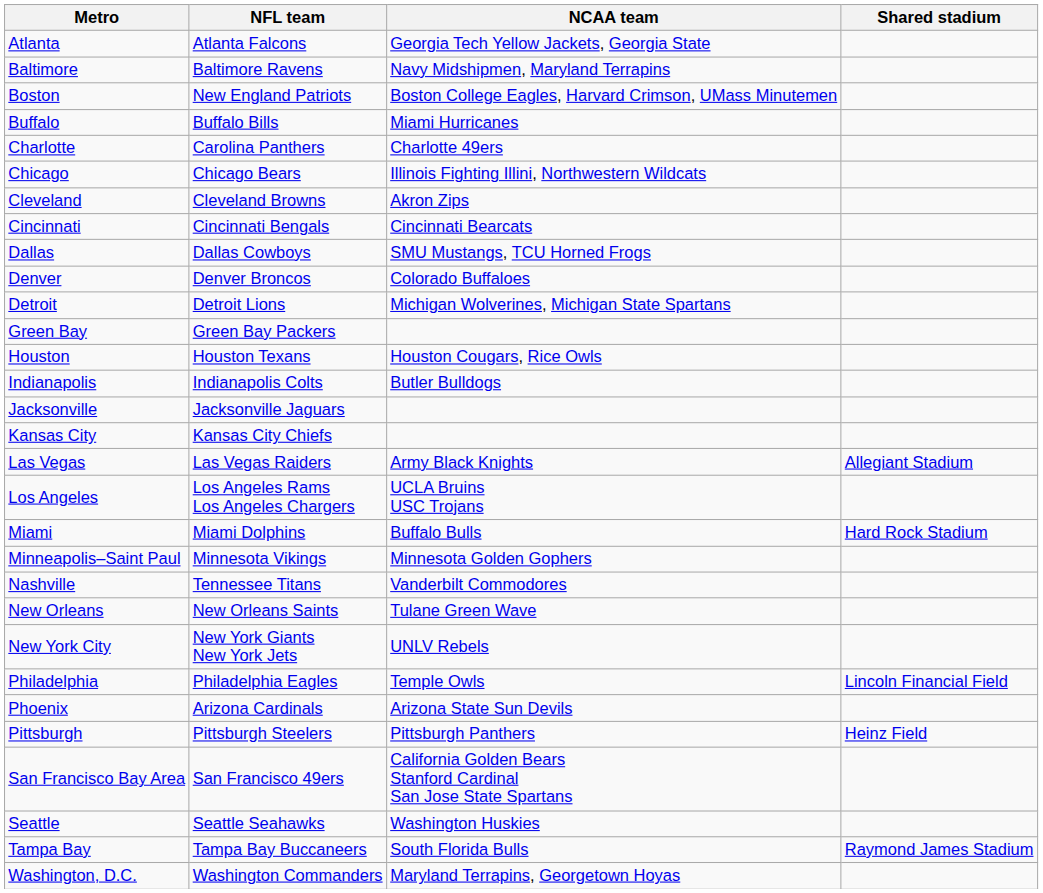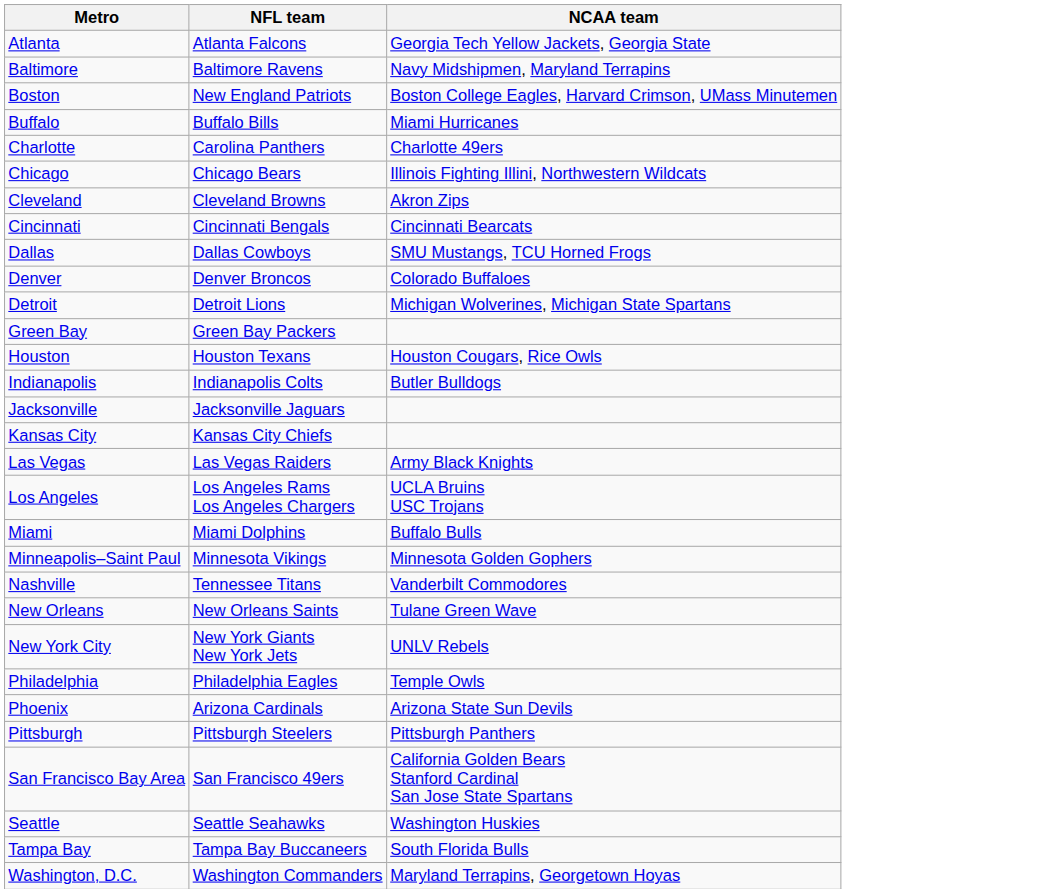 <table class="wikitable">
 <tr>
 <th scope="col">Metro</th>
 <th scope="col">NFL team</th>
 <th scope="col">NCAA team</th>
-<th scope="col">Shared stadium</th>
 </tr>
 <tr>
 <td scope="row"><a href='#'>Atlanta</a></td>
 <td><a href='#'>Atlanta Falcons</a></td>
 <td><a href='#'>Georgia Tech Yellow Jackets</a>, <a href='#'>Georgia State</a></td>
-<td></td>
 </tr>
 <tr>
 <td scope="row"><a href='#'>Baltimore</a></td>
 <td><a href='#'>Baltimore Ravens</a></td>
 <td><a href='#'>Navy Midshipmen</a>, <a href='#'>Maryland Terrapins</a></td>
-<td></td>
 </tr>
 <tr>
 <td scope="row"><a href='#'>Boston</a></td>
 <td><a href='#'>New England Patriots</a></td>
 <td><a href='#'>Boston College Eagles</a>, <a href='#'>Harvard Crimson</a>, <a href='#'>UMass Minutemen</a></td>
-<td></td>
 </tr>
 <tr>
 <td scope="row"><a href='#'>Buffalo</a></td>
 <td><a href='#'>Buffalo Bills</a></td>
 <td><a href='#'>Miami Hurricanes</a></td>
-<td></td>
 </tr>
 <tr>
 <td scope="row"><a href='#'>Charlotte</a></td>
 <td><a href='#'>Carolina Panthers</a></td>
 <td><a href='#'>Charlotte 49ers</a></td>
-<td></td>
 </tr>
 <tr>
 <td scope="row"><a href='#'>Chicago</a></td>
 <td><a href='#'>Chicago Bears</a></td>
 <td><a href='#'>Illinois Fighting Illini</a>, <a href='#'>Northwestern Wildcats</a></td>
-<td></td>
 </tr>
 <tr>
 <td scope="row"><a href='#'>Cleveland</a></td>
 <td><a href='#'>Cleveland Browns</a></td>
 <td><a href='#'>Akron Zips</a></td>
-<td></td>
 </tr>
 <tr>
 <td scope="row"><a href='#'>Cincinnati</a></td>
 <td><a href='#'>Cincinnati Bengals</a></td>
 <td><a href='#'>Cincinnati Bearcats</a></td>
-<td></td>
 </tr>
 <tr>
 <td scope="row"><a href='#'>Dallas</a></td>
 <td><a href='#'>Dallas Cowboys</a></td>
 <td><a href='#'>SMU Mustangs</a>, <a href='#'>TCU Horned Frogs</a></td>
-<td></td>
 </tr>
 <tr>
 <td scope="row"><a href='#'>Denver</a></td>
 <td><a href='#'>Denver Broncos</a></td>
 <td><a href='#'>Colorado Buffaloes</a></td>
-<td></td>
 </tr>
 <tr>
 <td scope="row"><a href='#'>Detroit</a></td>
 <td><a href='#'>Detroit Lions</a></td>
 <td><a href='#'>Michigan Wolverines</a>, <a href='#'>Michigan State Spartans</a></td>
-<td></td>
 </tr>
 <tr>
 <td scope="row"><a href='#'>Green Bay</a></td>
 <td><a href='#'>Green Bay Packers</a></td>
-<td></td>
 <td></td>
 </tr>
 <tr>
 <td scope="row"><a href='#'>Houston</a></td>
 <td><a href='#'>Houston Texans</a></td>
 <td><a href='#'>Houston Cougars</a>, <a href='#'>Rice Owls</a></td>
-<td></td>
 </tr>
 <tr>
 <td scope="row"><a href='#'>Indianapolis</a></td>
 <td><a href='#'>Indianapolis Colts</a></td>
 <td><a href='#'>Butler Bulldogs</a></td>
-<td></td>
 </tr>
 <tr>
 <td scope="row"><a href='#'>Jacksonville</a></td>
 <td><a href='#'>Jacksonville Jaguars</a></td>
-<td></td>
 <td></td>
 </tr>
 <tr>
 <td scope="row"><a href='#'>Kansas City</a></td>
 <td><a href='#'>Kansas City Chiefs</a></td>
 <td></td>
-<td></td>
 </tr>
 <tr>
 <td scope="row"><a href='#'>Las Vegas</a></td>
 <td><a href='#'>Las Vegas Raiders</a></td>
 <td><a href='#'>Army Black Knights</a></td>
-<td><a href='#'>Allegiant Stadium</a></td>
 </tr>
 <tr>
 <td scope="row"><a href='#'>Los Angeles</a></td>
 <td><a href='#'>Los Angeles Rams</a><br><a href='#'>Los Angeles Chargers</a></td>
 <td><a href='#'>UCLA Bruins</a> <br> <a href='#'>USC Trojans</a></td>
-<td></td>
 </tr>
 <tr>
 <td scope="row"><a href='#'>Miami</a></td>
 <td><a href='#'>Miami Dolphins</a></td>
 <td><a href='#'>Buffalo Bulls</a></td>
-<td><a href='#'>Hard Rock Stadium</a></td>
 </tr>
 <tr>
 <td scope="row"><a href='#'>Minneapolis–Saint Paul</a></td>
 <td><a href='#'>Minnesota Vikings</a></td>
 <td><a href='#'>Minnesota Golden Gophers</a></td>
-<td></td>
 </tr>
 <tr>
 <td scope="row"><a href='#'>Nashville</a></td>
 <td><a href='#'>Tennessee Titans</a></td>
 <td><a href='#'>Vanderbilt Commodores</a></td>
-<td></td>
 </tr>
 <tr>
 <td scope="row"><a href='#'>New Orleans</a></td>
 <td><a href='#'>New Orleans Saints</a></td>
 <td><a href='#'>Tulane Green Wave</a></td>
-<td></td>
 </tr>
 <tr>
 <td scope="row"><a href='#'>New York City</a></td>
 <td><a href='#'>New York Giants</a> <br> <a href='#'>New York Jets</a></td>
 <td><a href='#'>UNLV Rebels</a></td>
-<td></td>
 </tr>
 <tr>
 <td scope="row"><a href='#'>Philadelphia</a></td>
 <td><a href='#'>Philadelphia Eagles</a></td>
 <td><a href='#'>Temple Owls</a></td>
-<td><a href='#'>Lincoln Financial Field</a></td>
 </tr>
 <tr>
 <td scope="row"><a href='#'>Phoenix</a></td>
 <td><a href='#'>Arizona Cardinals</a></td>
 <td><a href='#'>Arizona State Sun Devils</a></td>
-<td></td>
 </tr>
 <tr>
 <td scope="row"><a href='#'>Pittsburgh</a></td>
 <td><a href='#'>Pittsburgh Steelers</a></td>
 <td><a href='#'>Pittsburgh Panthers</a></td>
-<td><a href='#'>Heinz Field</a></td>
 </tr>
 <tr>
 <td scope="row"><a href='#'>San Francisco Bay Area</a></td>
 <td><a href='#'>San Francisco 49ers</a></td>
 <td><a href='#'>California Golden Bears</a> <br> <a href='#'>Stanford Cardinal</a> <br> <a href='#'>San Jose State Spartans</a></td>
-<td></td>
 </tr>
 <tr>
 <td scope="row"><a href='#'>Seattle</a></td>
 <td><a href='#'>Seattle Seahawks</a></td>
 <td><a href='#'>Washington Huskies</a></td>
-<td></td>
 </tr>
 <tr>
 <td scope="row"><a href='#'>Tampa Bay</a></td>
 <td><a href='#'>Tampa Bay Buccaneers</a></td>
 <td><a href='#'>South Florida Bulls</a></td>
-<td><a href='#'>Raymond James Stadium</a></td>
 </tr>
 <tr>
 <td scope="row"><a href='#'>Washington, D.C.</a></td>
 <td><a href='#'>Washington Commanders</a></td>
 <td><a href='#'>Maryland Terrapins</a>, <a href='#'>Georgetown Hoyas</a></td>
-<td></td>
 </tr>
 </table>
